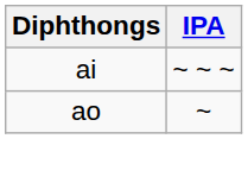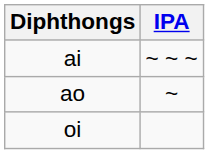 <table class="wikitable" style="text-align: center">
 <tr>
 <th>Diphthongs</th>
 <th><a href='#'>IPA</a></th>
 </tr>
 <tr>
 <td>ai</td>
 <td> ~  ~  ~ </td>
 </tr>
 <tr>
 <td>ao</td>
 <td> ~ </td>
 </tr>
+<tr>
+<td>oi</td>
+<td></td>
+</tr>
 </table>
